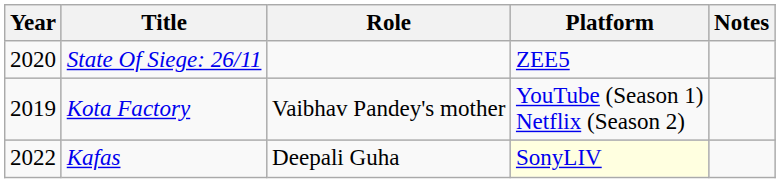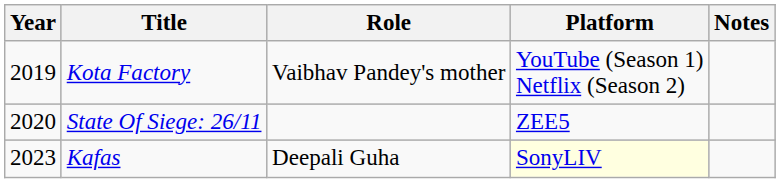 <table class="wikitable">
 <tr>
 <th>Year</th>
 <th>Title</th>
 <th>Role</th>
 <th>Platform</th>
 <th>Notes</th>
 </tr>
 <tr>
+<td>2019</td>
+<td><em><a href='#'>Kota Factory</a></em></td>
+<td>Vaibhav Pandey's mother</td>
+<td><a href='#'>YouTube</a> (Season 1)<br><a href='#'>Netflix</a> (Season 2)</td>
+<td></td>
+</tr>
+<tr>
 <td>2020</td>
 <td><em><a href='#'>State Of Siege: 26/11</a></em></td>
 <td></td>
 <td><a href='#'>ZEE5</a></td>
 <td></td>
 </tr>
 <tr>
-<td>2019</td>
-<td><em><a href='#'>Kota Factory</a></em></td>
-<td>Vaibhav Pandey's mother</td>
-<td><a href='#'>YouTube</a> (Season 1)<br><a href='#'>Netflix</a> (Season 2)</td>
-<td></td>
-</tr>
-<tr>
-<td>2022</td>
+<td>2023</td>
 <td><em><a href='#'>Kafas</a></em></td>
 <td>Deepali Guha</td>
 <td style="background: lightyellow;"><a href='#'>SonyLIV</a></td>
 <td></td>
 </tr>
 </table>
